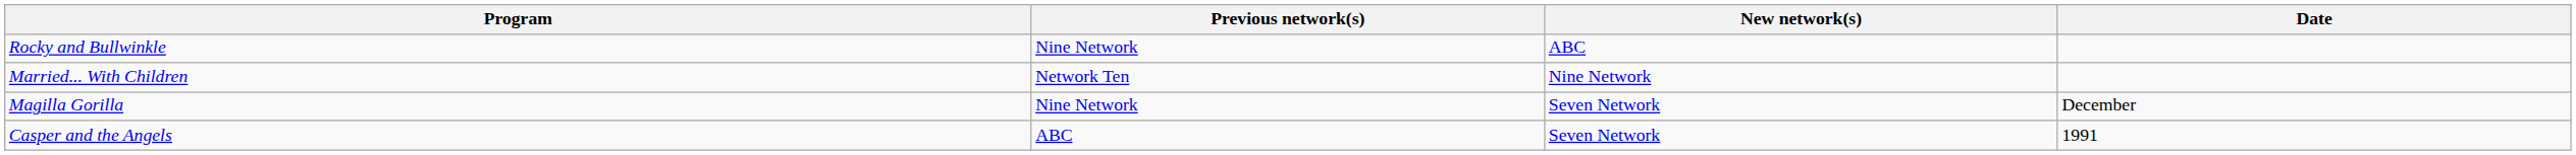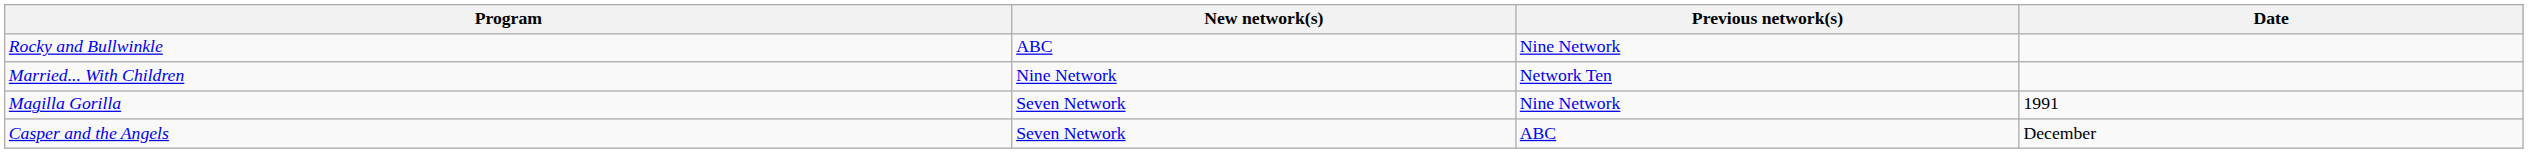 <table class="wikitable sortable" width="100%" style="font-size:87%;">
 <tr bgcolor="#efefef">
 <th width=40%>Program</th>
+<th width=20%>New network(s)</th>
 <th width=20%>Previous network(s)</th>
-<th width=20%>New network(s)</th>
 <th width=20%>Date</th>
 </tr>
 <tr>
 <td> <em><a href='#'>Rocky and Bullwinkle</a></em></td>
+<td><a href='#'>ABC</a></td>
 <td><a href='#'>Nine Network</a></td>
-<td><a href='#'>ABC</a></td>
 <td></td>
 </tr>
 <tr>
 <td> <em><a href='#'>Married... With Children</a></em></td>
+<td><a href='#'>Nine Network</a></td>
 <td><a href='#'>Network Ten</a></td>
-<td><a href='#'>Nine Network</a></td>
 <td></td>
 </tr>
 <tr>
 <td> <em><a href='#'>Magilla Gorilla</a></em></td>
+<td><a href='#'>Seven Network</a></td>
 <td><a href='#'>Nine Network</a></td>
-<td><a href='#'>Seven Network</a></td>
-<td>December</td>
+<td>1991</td>
 </tr>
 <tr>
 <td> <em><a href='#'>Casper and the Angels</a></em></td>
+<td><a href='#'>Seven Network</a></td>
 <td><a href='#'>ABC</a></td>
-<td><a href='#'>Seven Network</a></td>
-<td>1991</td>
+<td>December</td>
 </tr>
 </table>
